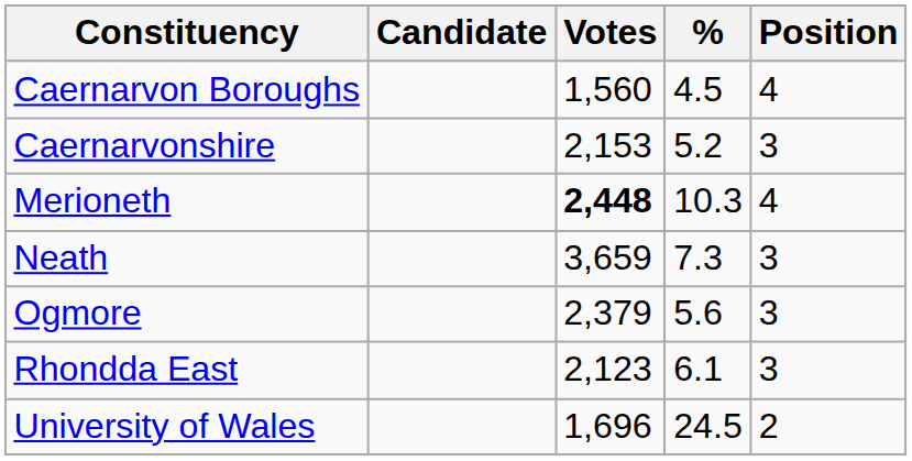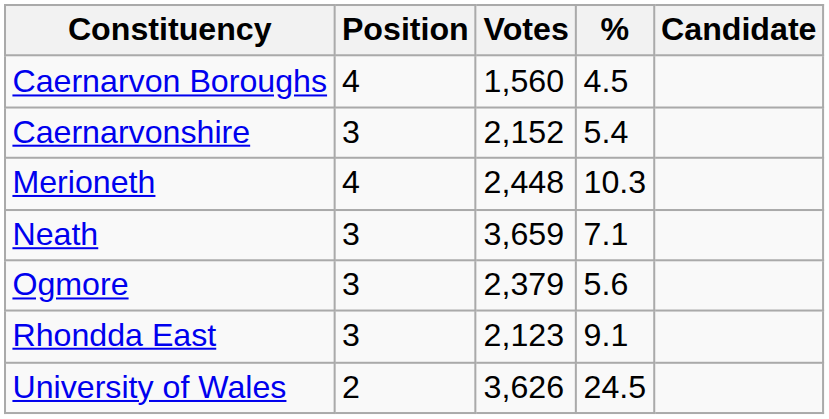 <table class="wikitable sortable">
 <tr>
 <th>Constituency</th>
-<th>Candidate</th>
+<th>Position</th>
 <th>Votes</th>
 <th>%</th>
-<th>Position</th>
+<th>Candidate</th>
 </tr>
 <tr>
 <td><a href='#'>Caernarvon Boroughs</a></td>
-<td></td>
+<td>4</td>
 <td>1,560</td>
 <td>4.5</td>
-<td>4</td>
+<td></td>
 </tr>
 <tr>
 <td><a href='#'>Caernarvonshire</a></td>
+<td>3</td>
+<td>2,152</td>
+<td>5.4</td>
 <td></td>
-<td>2,153</td>
-<td>5.2</td>
-<td>3</td>
 </tr>
 <tr>
 <td><a href='#'>Merioneth</a></td>
+<td>4</td>
+<td>2,448</td>
+<td>10.3</td>
 <td></td>
-<td><strong>2,448</strong></td>
-<td>10.3</td>
-<td>4</td>
 </tr>
 <tr>
 <td><a href='#'>Neath</a></td>
+<td>3</td>
+<td>3,659</td>
+<td>7.1</td>
 <td></td>
-<td>3,659</td>
-<td>7.3</td>
-<td>3</td>
 </tr>
 <tr>
 <td><a href='#'>Ogmore</a></td>
-<td></td>
+<td>3</td>
 <td>2,379</td>
 <td>5.6</td>
-<td>3</td>
+<td></td>
 </tr>
 <tr>
 <td><a href='#'>Rhondda East</a></td>
+<td>3</td>
+<td>2,123</td>
+<td>9.1</td>
 <td></td>
-<td>2,123</td>
-<td>6.1</td>
-<td>3</td>
 </tr>
 <tr>
 <td><a href='#'>University of Wales</a></td>
+<td>2</td>
+<td>3,626</td>
+<td>24.5</td>
 <td></td>
-<td>1,696</td>
-<td>24.5</td>
-<td>2</td>
 </tr>
 </table>
